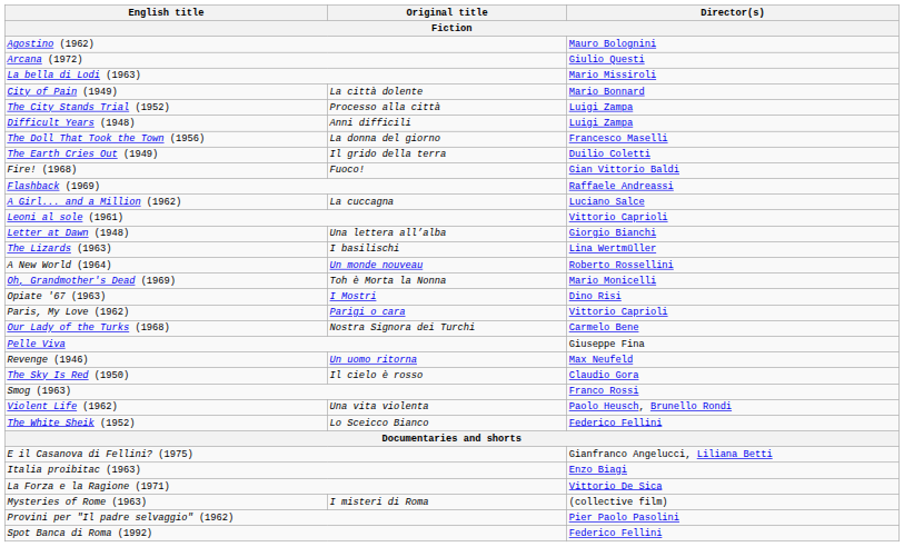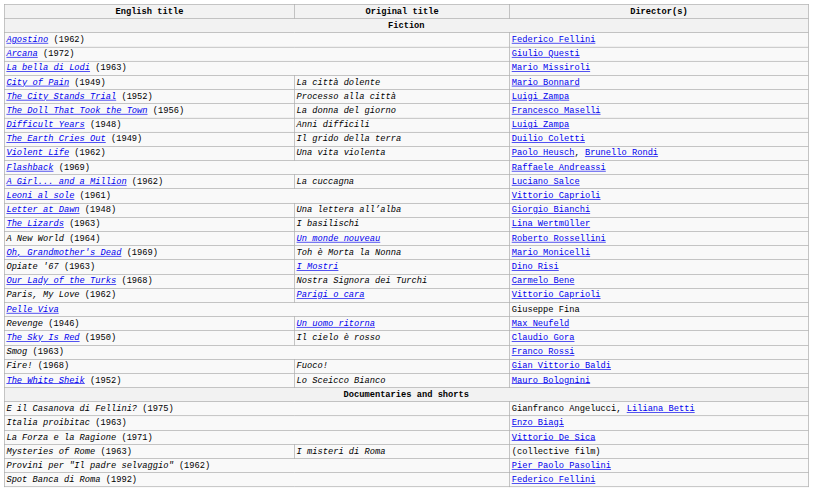 <table class="wikitable" style="width:95%; margin-bottom:0px">
 <tr>
 <th>English title</th>
 <th>Original title</th>
 <th>Director(s)</th>
 </tr>
 <tr>
 <th colspan="3">Fiction</th>
 </tr>
 <tr>
 <td colspan=2><em><a href='#'>Agostino</a></em> (1962)</td>
-<td data-sort-value="Bolognini"><a href='#'>Mauro Bolognini</a></td>
+<td data-sort-value="Fellini"><a href='#'>Federico Fellini</a></td>
 </tr>
 <tr>
 <td colspan=2><em><a href='#'>Arcana</a></em> (1972)</td>
 <td data-sort-value="Questi"><a href='#'>Giulio Questi</a></td>
 </tr>
 <tr>
 <td colspan="2"><em><a href='#'>La bella di Lodi</a></em> (1963)</td>
 <td><a href='#'>Mario Missiroli</a></td>
 </tr>
 <tr>
 <td><em><a href='#'>City of Pain</a></em> (1949)</td>
 <td data-sort-value="Citta"><em>La città dolente</em></td>
 <td data-sort-value="Bonnard"><a href='#'>Mario Bonnard</a></td>
 </tr>
 <tr>
 <td data-sort-value="City Stands"><em><a href='#'>The City Stands Trial</a></em> (1952)</td>
 <td><em>Processo alla città</em></td>
 <td data-sort-value="Zampa"><a href='#'>Luigi Zampa</a></td>
 </tr>
 <tr>
+<td data-sort-value="Doll"><em><a href='#'>The Doll That Took the Town</a></em> (1956)</td>
+<td data-sort-value="Doll"><em>La donna del giorno</em></td>
+<td data-sort-value="Maselli"><a href='#'>Francesco Maselli</a></td>
+</tr>
+<tr>
 <td><em><a href='#'>Difficult Years</a></em> (1948)</td>
 <td><em>Anni difficili</em></td>
 <td data-sort-value="Zampa"><a href='#'>Luigi Zampa</a></td>
-</tr>
-<tr>
-<td data-sort-value="Doll"><em><a href='#'>The Doll That Took the Town</a></em> (1956)</td>
-<td data-sort-value="Doll"><em>La donna del giorno</em></td>
-<td data-sort-value="Maselli"><a href='#'>Francesco Maselli</a></td>
 </tr>
 <tr>
 <td data-sort-value="Earth"><em><a href='#'>The Earth Cries Out</a></em> (1949)</td>
 <td data-sort-value="Grido"><em>Il grido della terra</em></td>
 <td data-sort-value="Coletti"><a href='#'>Duilio Coletti</a></td>
 </tr>
 <tr>
-<td><em>Fire!</em> (1968)</td>
-<td><em>Fuoco!</em></td>
-<td data-sort-value="Vittorio Baldi"><a href='#'>Gian Vittorio Baldi</a></td>
+<td><em><a href='#'>Violent Life</a></em> (1962)</td>
+<td data-sort-value="Vita"><em>Una vita violenta</em></td>
+<td data-sort-value="Heusch"><a href='#'>Paolo Heusch</a>, <a href='#'>Brunello Rondi</a></td>
 </tr>
 <tr>
 <td colspan=2><em><a href='#'>Flashback</a></em> (1969)</td>
 <td data-sort-value="Andreassi"><a href='#'>Raffaele Andreassi</a></td>
 </tr>
 <tr>
 <td data-sort-value="Girl"><em><a href='#'>A Girl... and a Million</a></em> (1962)</td>
 <td data-sort-value="Cuccanga"><em>La cuccagna</em></td>
 <td data-sort-value="Salce"><a href='#'>Luciano Salce</a></td>
 </tr>
 <tr>
 <td colspan="2"><em><a href='#'>Leoni al sole</a></em> (1961)</td>
 <td><a href='#'>Vittorio Caprioli</a></td>
 </tr>
 <tr>
 <td><em><a href='#'>Letter at Dawn</a></em> (1948)</td>
 <td data-sort-value="Lettera"><em>Una lettera all’alba</em></td>
 <td data-sort-value="Bianchi"><a href='#'>Giorgio Bianchi</a></td>
 </tr>
 <tr>
 <td data-sort-value="Lizards"><em><a href='#'>The Lizards</a></em> (1963)</td>
 <td data-sort-value="Basilischi"><em>I basilischi</em></td>
 <td data-sort-value="Wertmüller"><a href='#'>Lina Wertmüller</a></td>
 </tr>
 <tr>
 <td data-sort-value="New"><em>A New World</em> (1964)</td>
 <td data-sort-value="Monde"><em><a href='#'>Un monde nouveau</a></em></td>
 <td><a href='#'>Roberto Rossellini</a></td>
 </tr>
 <tr>
 <td><em><a href='#'>Oh, Grandmother's Dead</a></em> (1969)</td>
 <td><em>Toh è Morta la Nonna</em></td>
 <td data-sort-value="Monicelli"><a href='#'>Mario Monicelli</a></td>
 </tr>
 <tr>
 <td><em>Opiate '67</em> (1963)</td>
 <td data-sort-value="Mostri"><em><a href='#'>I Mostri</a></em></td>
 <td data-sort-value="Risi"><a href='#'>Dino Risi</a></td>
 </tr>
 <tr>
+<td><em><a href='#'>Our Lady of the Turks</a></em> (1968)</td>
+<td><em>Nostra Signora dei Turchi</em></td>
+<td data-sort-value="Bene"><a href='#'>Carmelo Bene</a></td>
+</tr>
+<tr>
 <td><em>Paris, My Love</em> (1962)</td>
 <td><em><a href='#'>Parigi o cara</a></em></td>
 <td data-sort-value="Caprioli"><a href='#'>Vittorio Caprioli</a></td>
-</tr>
-<tr>
-<td><em><a href='#'>Our Lady of the Turks</a></em> (1968)</td>
-<td><em>Nostra Signora dei Turchi</em></td>
-<td data-sort-value="Bene"><a href='#'>Carmelo Bene</a></td>
 </tr>
 <tr>
 <td colspan=2><em><a href='#'>Pelle Viva</a></em></td>
 <td data-sort-value="Fina">Giuseppe Fina</td>
 </tr>
 <tr>
 <td><em>Revenge</em> (1946)</td>
 <td data-sort-value="Uomo"><em><a href='#'>Un uomo ritorna</a></em></td>
 <td data-sort-value="Neufeld"><a href='#'>Max Neufeld</a></td>
 </tr>
 <tr>
 <td data-sort-value="Sky"><em><a href='#'>The Sky Is Red</a></em> (1950)</td>
 <td data-sort-value="Cielo"><em>Il cielo è rosso</em></td>
 <td data-sort-value="Gora"><a href='#'>Claudio Gora</a></td>
 </tr>
 <tr>
 <td colspan=2><em>Smog</em> (1963)</td>
 <td data-sort-value="Rossi"><a href='#'>Franco Rossi</a></td>
 </tr>
 <tr>
-<td><em><a href='#'>Violent Life</a></em> (1962)</td>
-<td data-sort-value="Vita"><em>Una vita violenta</em></td>
-<td data-sort-value="Heusch"><a href='#'>Paolo Heusch</a>, <a href='#'>Brunello Rondi</a></td>
+<td><em>Fire!</em> (1968)</td>
+<td><em>Fuoco!</em></td>
+<td data-sort-value="Vittorio Baldi"><a href='#'>Gian Vittorio Baldi</a></td>
 </tr>
 <tr>
 <td data-sort-value="White"><em><a href='#'>The White Sheik</a></em> (1952)</td>
 <td data-sort-value="Sceicco"><em>Lo Sceicco Bianco</em></td>
-<td data-sort-value="Fellini"><a href='#'>Federico Fellini</a></td>
+<td data-sort-value="Bolognini"><a href='#'>Mauro Bolognini</a></td>
 </tr>
 <tr>
 <th colspan="3">Documentaries and shorts</th>
 </tr>
 <tr>
 <td colspan="2"><em>E il Casanova di Fellini?</em> (1975)</td>
 <td>Gianfranco Angelucci, <a href='#'>Liliana Betti</a></td>
 </tr>
 <tr>
 <td colspan="2"><em>Italia proibitac</em> (1963)</td>
 <td><a href='#'>Enzo Biagi</a></td>
 </tr>
 <tr>
 <td colspan="2"><em>La Forza e la Ragione</em> (1971)</td>
 <td data-sort-value="De Sica"><a href='#'>Vittorio De Sica</a></td>
 </tr>
 <tr>
 <td><em>Mysteries of Rome</em> (1963)</td>
 <td><em>I misteri di Roma</em></td>
 <td>(collective film)</td>
 </tr>
 <tr>
 <td colspan="2"><em>Provini per "Il padre selvaggio"</em> (1962)</td>
 <td><a href='#'>Pier Paolo Pasolini</a></td>
 </tr>
 <tr>
 <td colspan="2"><em>Spot Banca di Roma</em> (1992)</td>
 <td><a href='#'>Federico Fellini</a></td>
 </tr>
 </table>
